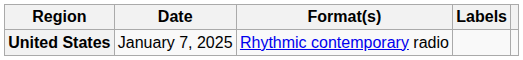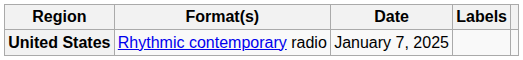 <table class="wikitable plainrowheaders">
 <tr>
 <th scope="col">Region</th>
+<th scope="col">Format(s)</th>
 <th scope="col">Date</th>
-<th scope="col">Format(s)</th>
 <th scope="col">Labels</th>
 <th scope="col"></th>
 </tr>
 <tr>
 <th scope="row">United States</th>
+<td><a href='#'>Rhythmic contemporary</a> radio</td>
 <td>January 7, 2025</td>
-<td><a href='#'>Rhythmic contemporary</a> radio</td>
 <td></td>
 <td align="center"></td>
 </tr>
 </table>
